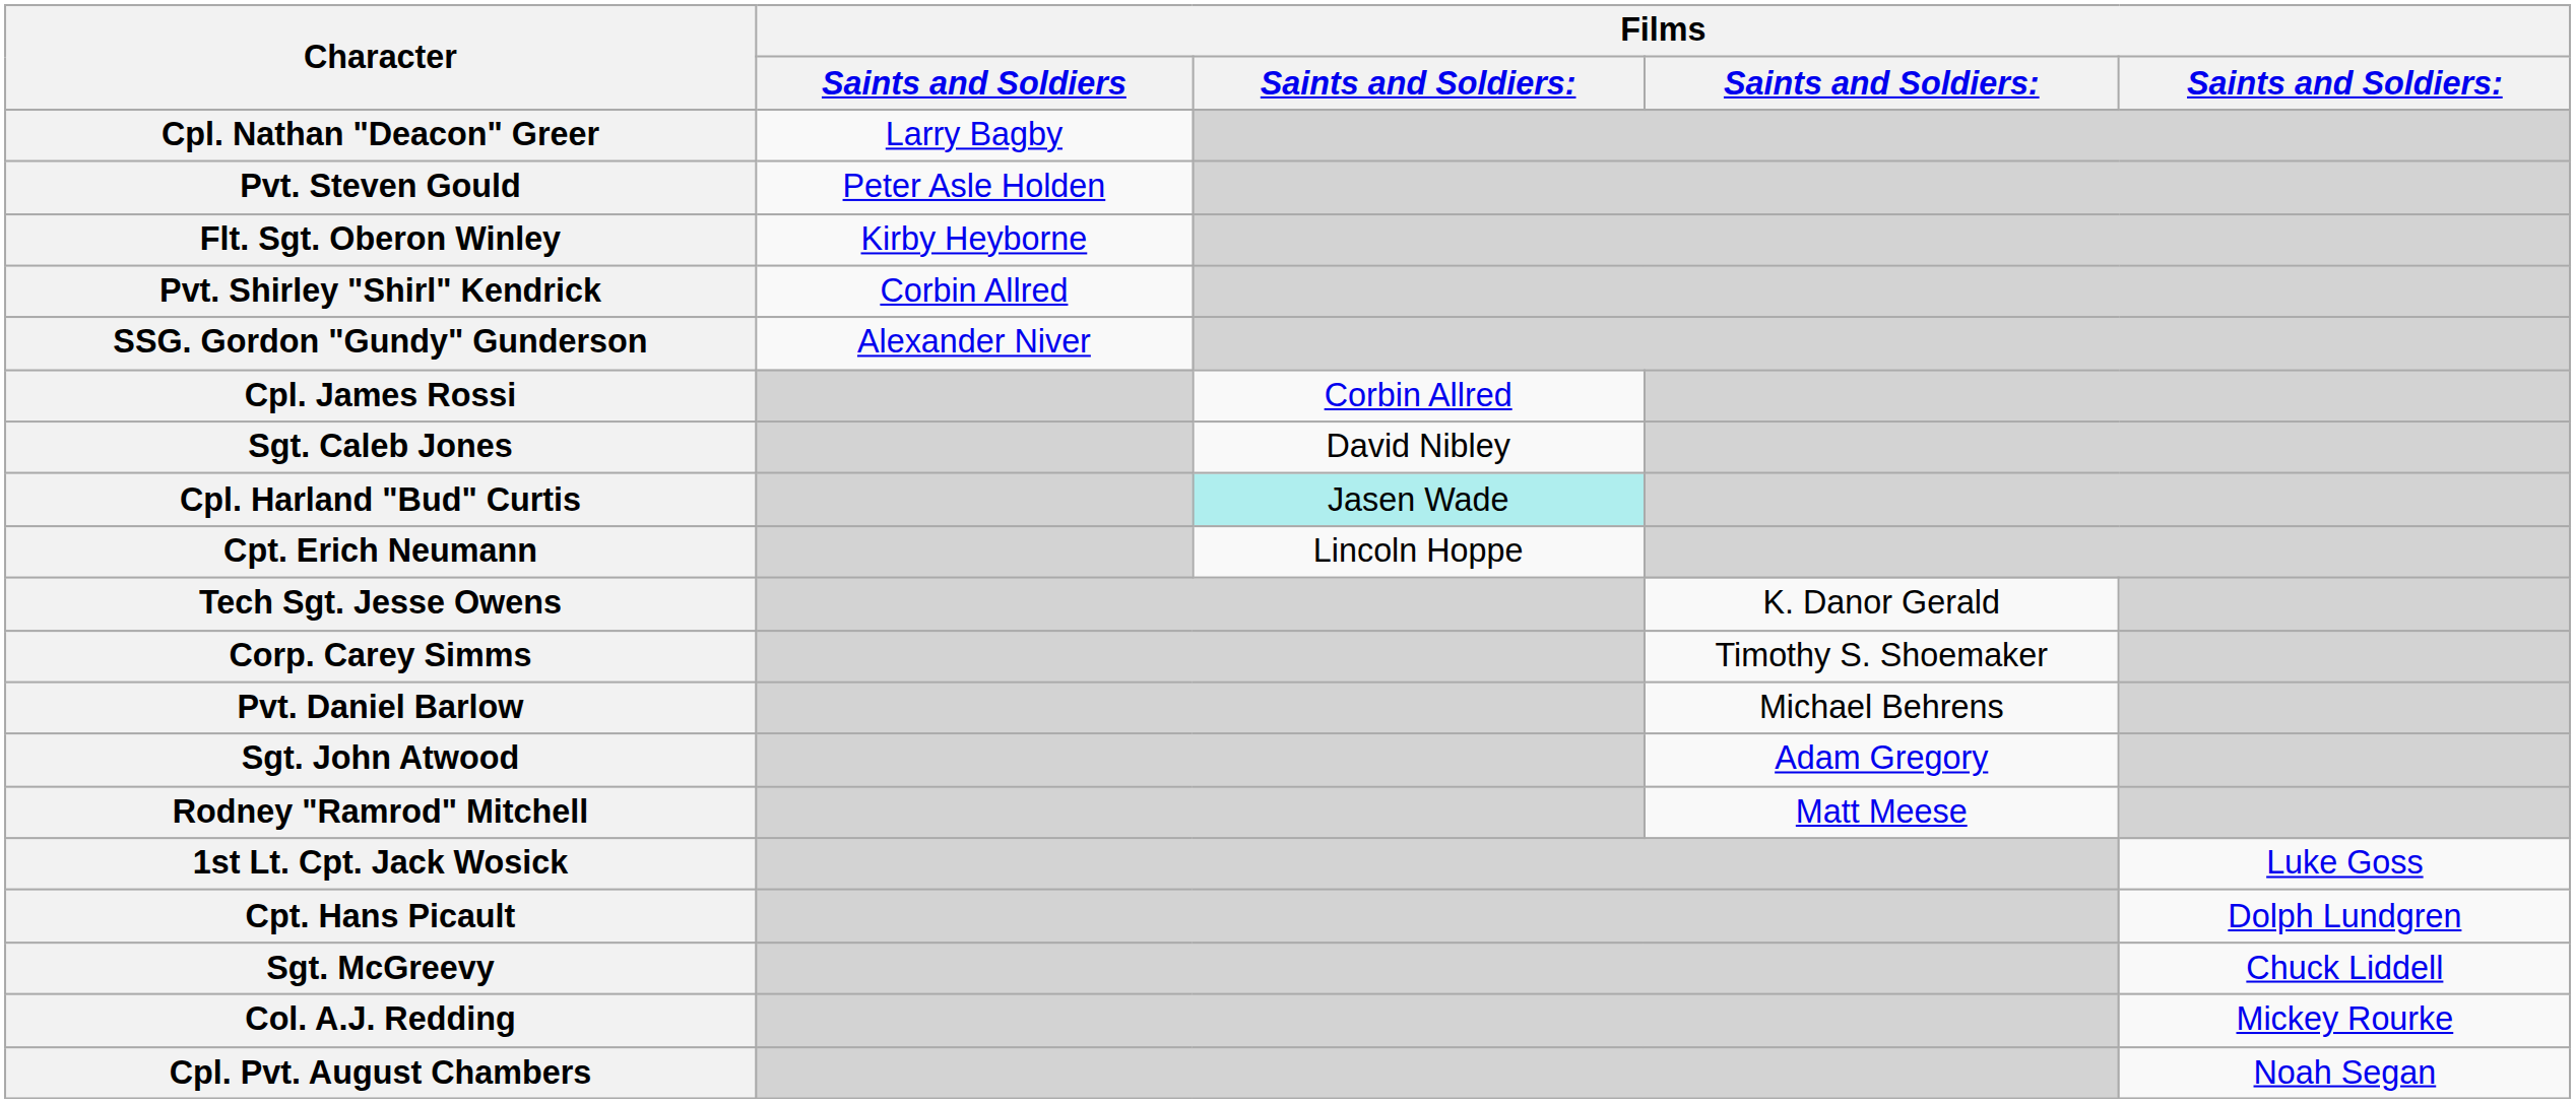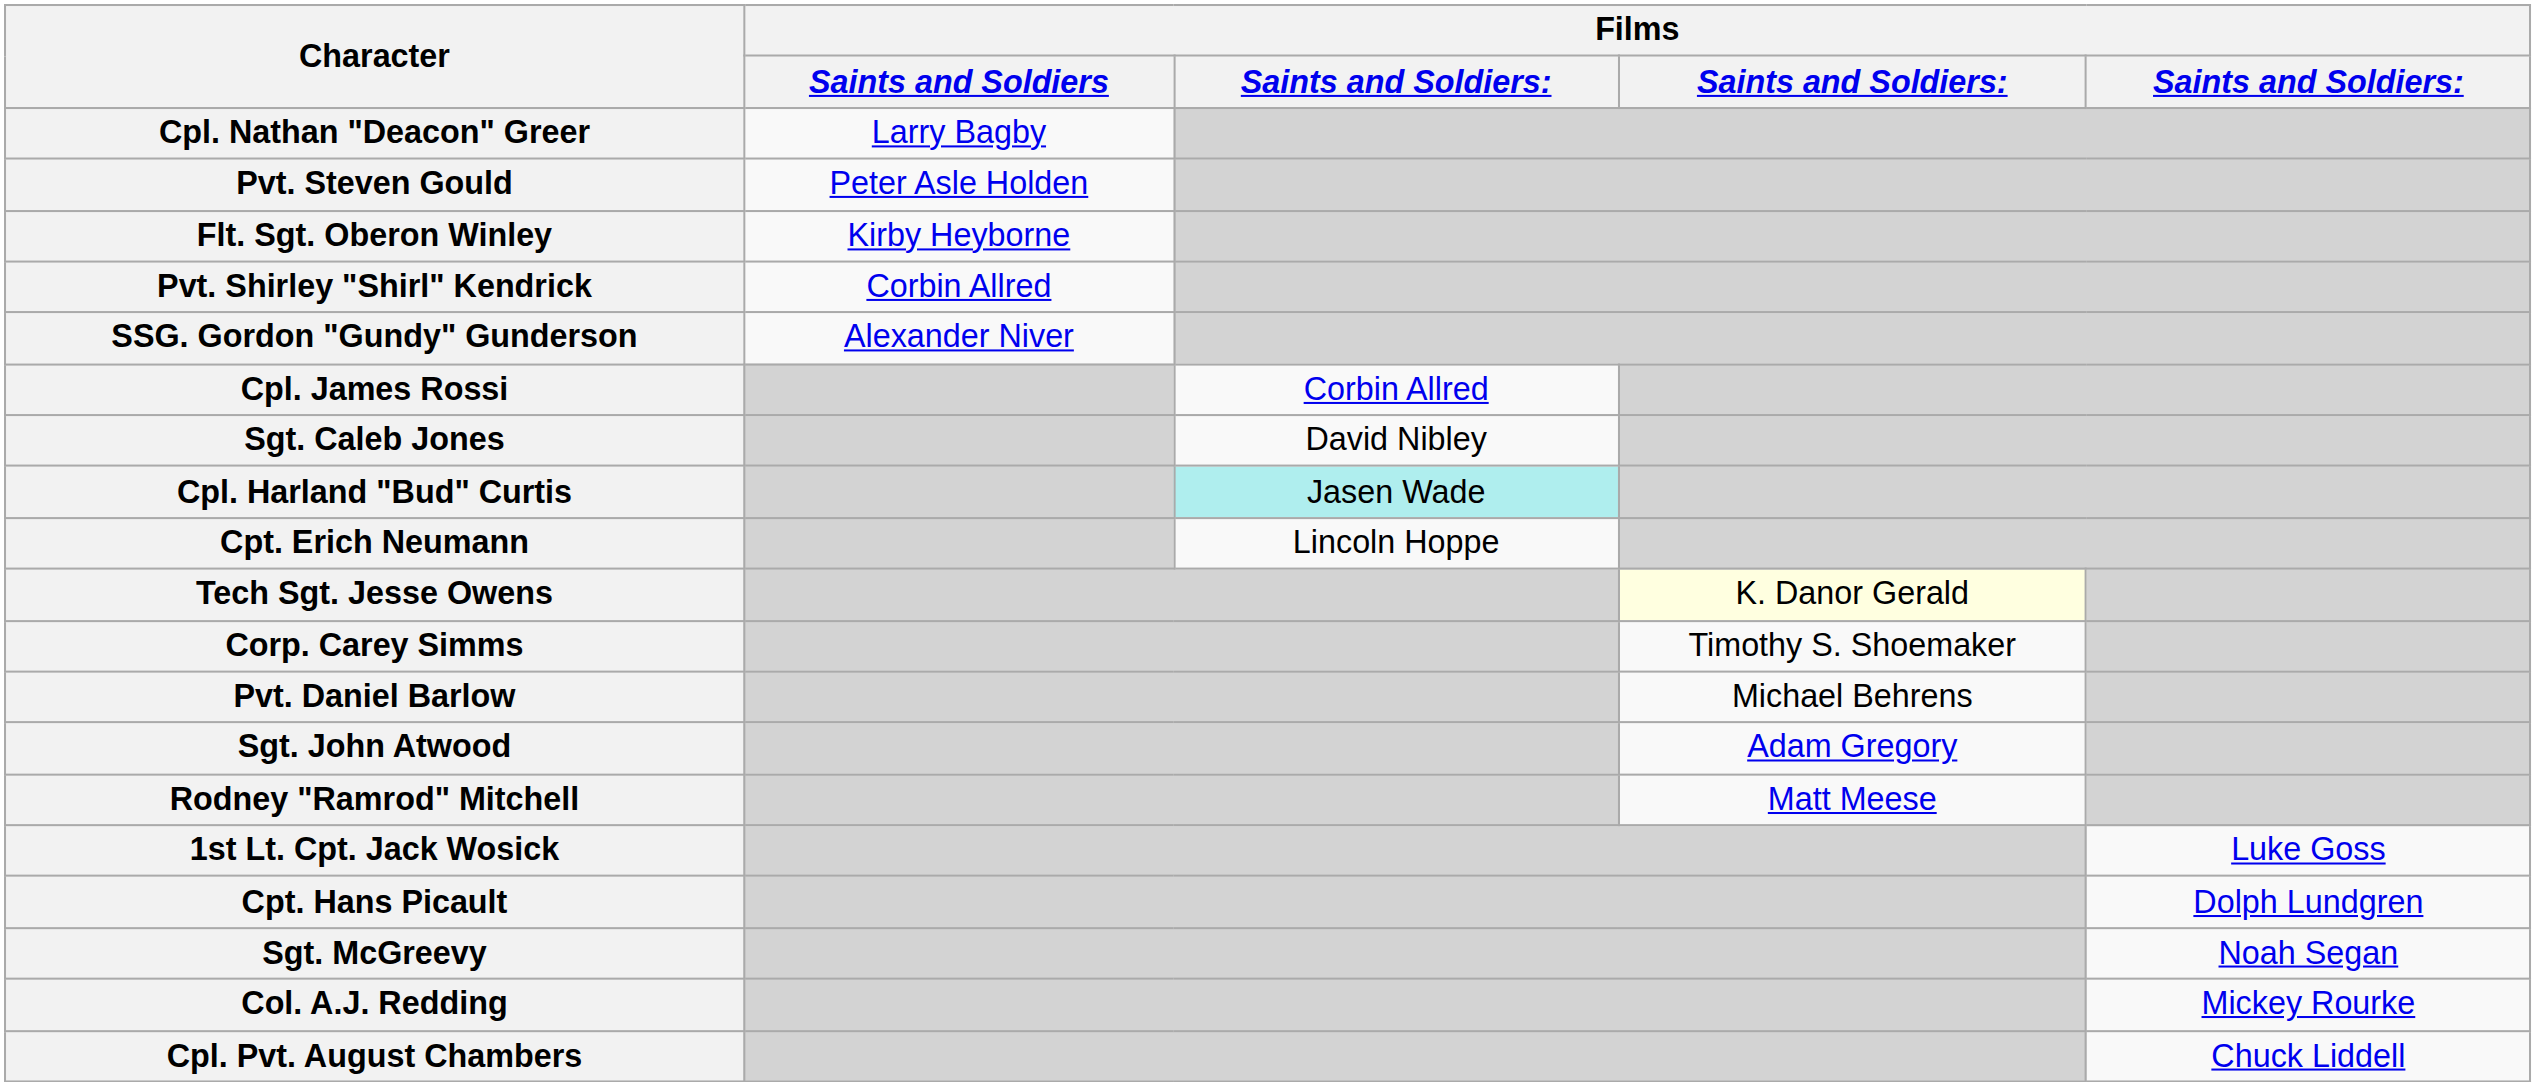 <table class="wikitable" style="text-align:center; width:99%;">
 <tr>
 <th rowspan="2">Character</th>
 <th colspan="4" style="text-align:center;">Films</th>
 </tr>
 <tr>
 <th style="text-align:center;"><em><a href='#'>Saints and Soldiers</a></em></th>
 <th style="text-align:center;"><em><a href='#'>Saints and Soldiers: <br></a></em></th>
 <th style="text-align:center;"><em><a href='#'>Saints and Soldiers: <br></a></em></th>
 <th style="text-align:center;"><em><a href='#'>Saints and Soldiers: <br></a></em></th>
 </tr>
 <tr>
 <th>Cpl. Nathan "Deacon" Greer</th>
 <td><a href='#'>Larry Bagby</a></td>
 <td colspan="3" style="background:lightgrey;"></td>
 </tr>
 <tr>
 <th>Pvt. Steven Gould</th>
 <td><a href='#'>Peter Asle Holden</a></td>
 <td colspan="3" style="background:lightgrey;"></td>
 </tr>
 <tr>
 <th>Flt. Sgt. Oberon Winley</th>
 <td><a href='#'>Kirby Heyborne</a></td>
 <td colspan="3" style="background:lightgrey;"></td>
 </tr>
 <tr>
 <th>Pvt. Shirley "Shirl" Kendrick</th>
 <td><a href='#'>Corbin Allred</a></td>
 <td colspan="3" style="background:lightgrey;"></td>
 </tr>
 <tr>
 <th>SSG. Gordon "Gundy" Gunderson</th>
 <td><a href='#'>Alexander Niver</a></td>
 <td colspan="3" style="background:lightgrey;"></td>
 </tr>
 <tr>
 <th>Cpl. James Rossi</th>
 <td style="background:lightgrey;"></td>
 <td><a href='#'>Corbin Allred</a></td>
 <td colspan="2" style="background:lightgrey;"></td>
 </tr>
 <tr>
 <th>Sgt. Caleb Jones</th>
 <td style="background:lightgrey;"></td>
 <td>David Nibley</td>
 <td colspan="2" style="background:lightgrey;"></td>
 </tr>
 <tr>
 <th>Cpl. Harland "Bud" Curtis</th>
 <td style="background:lightgrey;"></td>
 <td style="background: paleturquoise;">Jasen Wade</td>
 <td colspan="2" style="background:lightgrey;"></td>
 </tr>
 <tr>
 <th>Cpt. Erich Neumann</th>
 <td style="background:lightgrey;"></td>
 <td>Lincoln Hoppe</td>
 <td colspan="2" style="background:lightgrey;"></td>
 </tr>
 <tr>
 <th>Tech Sgt. Jesse Owens</th>
 <td colspan="2" style="background:lightgrey;"></td>
-<td>K. Danor Gerald</td>
+<td style="background: lightyellow;">K. Danor Gerald</td>
 <td style="background:lightgrey;"></td>
 </tr>
 <tr>
 <th>Corp. Carey Simms</th>
 <td colspan="2" style="background:lightgrey;"></td>
 <td>Timothy S. Shoemaker</td>
 <td style="background:lightgrey;"></td>
 </tr>
 <tr>
 <th>Pvt. Daniel Barlow</th>
 <td colspan="2" style="background:lightgrey;"></td>
 <td>Michael Behrens</td>
 <td style="background:lightgrey;"></td>
 </tr>
 <tr>
 <th>Sgt. John Atwood</th>
 <td colspan="2" style="background:lightgrey;"></td>
 <td><a href='#'>Adam Gregory</a></td>
 <td style="background:lightgrey;"></td>
 </tr>
 <tr>
 <th>Rodney "Ramrod" Mitchell</th>
 <td colspan="2" style="background:lightgrey;"></td>
 <td><a href='#'>Matt Meese</a></td>
 <td style="background:lightgrey;"></td>
 </tr>
 <tr>
 <th>1st Lt. Cpt. Jack Wosick</th>
 <td colspan="3" style="background:lightgrey;"></td>
 <td><a href='#'>Luke Goss</a></td>
 </tr>
 <tr>
 <th>Cpt. Hans Picault</th>
 <td colspan="3" style="background:lightgrey;"></td>
 <td><a href='#'>Dolph Lundgren</a></td>
 </tr>
 <tr>
 <th>Sgt. McGreevy</th>
 <td colspan="3" style="background:lightgrey;"></td>
-<td><a href='#'>Chuck Liddell</a></td>
+<td><a href='#'>Noah Segan</a></td>
 </tr>
 <tr>
 <th>Col. A.J. Redding</th>
 <td colspan="3" style="background:lightgrey;"></td>
 <td><a href='#'>Mickey Rourke</a></td>
 </tr>
 <tr>
 <th>Cpl. Pvt. August Chambers</th>
 <td colspan="3" style="background:lightgrey;"></td>
-<td><a href='#'>Noah Segan</a></td>
+<td><a href='#'>Chuck Liddell</a></td>
 </tr>
 <tr>
 </tr>
 </table>
